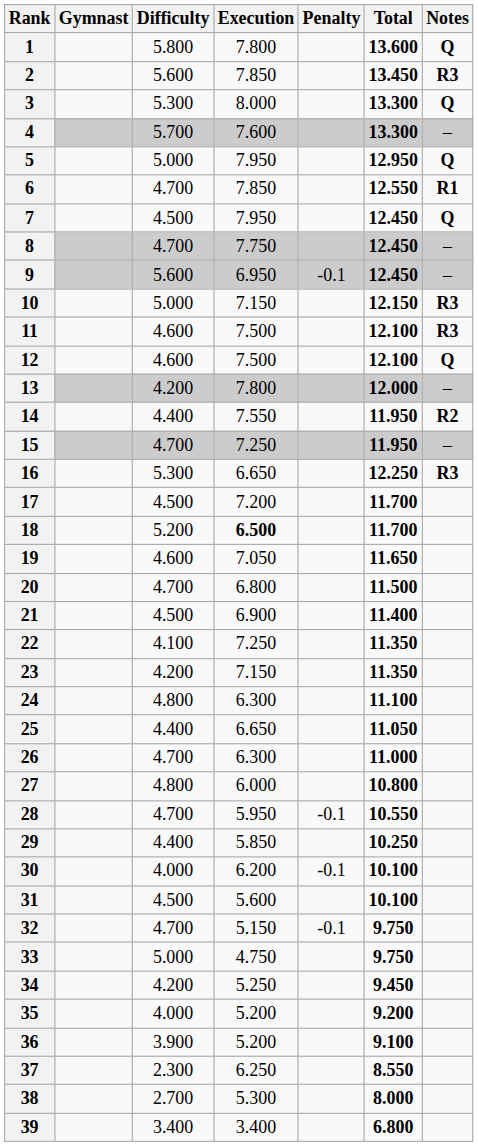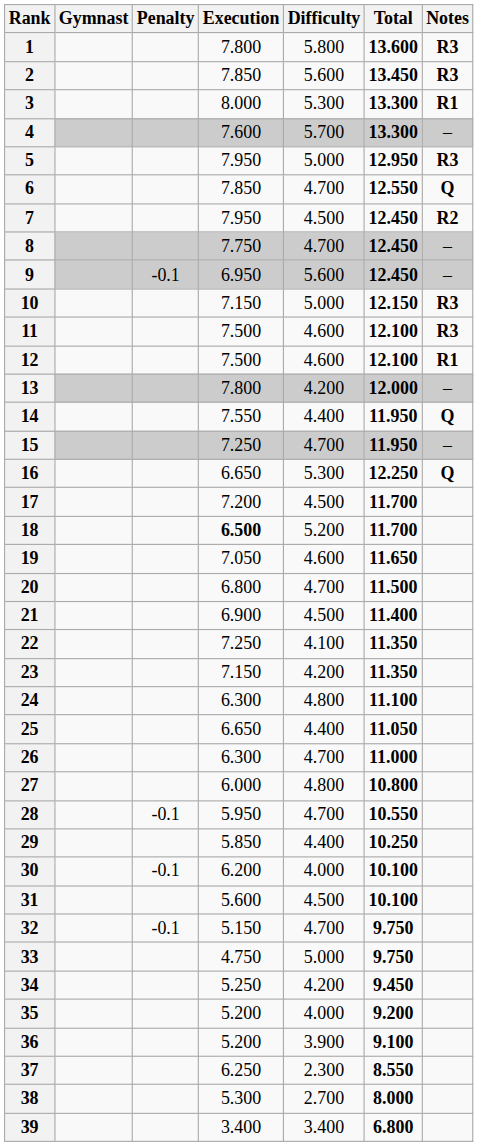 <table class="wikitable sortable" style="text-align:center">
 <tr>
 <th>Rank</th>
 <th>Gymnast</th>
+<th>Penalty</th>
+<th>Execution</th>
 <th>Difficulty</th>
-<th>Execution</th>
-<th>Penalty</th>
 <th>Total</th>
 <th>Notes</th>
 </tr>
 <tr>
 <th scope=row>1</th>
 <td align=left></td>
+<td></td>
+<td>7.800</td>
 <td>5.800</td>
-<td>7.800</td>
-<td></td>
 <td><strong>13.600</strong></td>
-<td><strong>Q</strong></td>
+<td><strong>R3</strong></td>
 </tr>
 <tr>
 <th scope=row>2</th>
 <td align=left></td>
+<td></td>
+<td>7.850</td>
 <td>5.600</td>
-<td>7.850</td>
-<td></td>
 <td><strong>13.450 </strong></td>
 <td><strong>R3</strong></td>
 </tr>
 <tr>
 <th scope=row>3</th>
 <td align=left></td>
+<td></td>
+<td>8.000</td>
 <td>5.300</td>
-<td>8.000</td>
-<td></td>
 <td><strong>13.300</strong></td>
-<td><strong>Q</strong></td>
+<td><strong>R1</strong></td>
 </tr>
 <tr bgcolor="cccccc">
 <th scope=row>4</th>
 <td align=left></td>
+<td></td>
+<td>7.600</td>
 <td>5.700</td>
-<td>7.600</td>
-<td></td>
 <td><strong>13.300</strong></td>
 <td>–</td>
 </tr>
 <tr>
 <th scope=row>5</th>
 <td align=left></td>
+<td></td>
+<td>7.950</td>
 <td>5.000</td>
-<td>7.950</td>
-<td></td>
 <td><strong>12.950</strong></td>
-<td><strong>Q</strong></td>
+<td><strong>R3</strong></td>
 </tr>
 <tr>
 <th scope=row>6</th>
 <td align=left></td>
+<td></td>
+<td>7.850</td>
 <td>4.700</td>
-<td>7.850</td>
-<td></td>
 <td><strong>12.550</strong></td>
-<td><strong>R1</strong></td>
+<td><strong>Q</strong></td>
 </tr>
 <tr>
 <th scope=row>7</th>
 <td align=left></td>
+<td></td>
+<td>7.950</td>
 <td>4.500</td>
-<td>7.950</td>
-<td></td>
 <td><strong>12.450</strong></td>
-<td><strong>Q</strong></td>
+<td><strong>R2</strong></td>
 </tr>
 <tr bgcolor="cccccc">
 <th scope=row>8</th>
 <td align=left></td>
+<td></td>
+<td>7.750</td>
 <td>4.700</td>
-<td>7.750</td>
-<td></td>
 <td><strong>12.450</strong></td>
 <td>–</td>
 </tr>
 <tr bgcolor="cccccc">
 <th scope=row>9</th>
 <td align=left></td>
+<td>-0.1</td>
+<td>6.950</td>
 <td>5.600</td>
-<td>6.950</td>
-<td>-0.1</td>
 <td><strong>12.450</strong></td>
 <td>–</td>
 </tr>
 <tr>
 <th scope=row>10</th>
 <td align=left></td>
+<td></td>
+<td>7.150</td>
 <td>5.000</td>
-<td>7.150</td>
-<td></td>
 <td><strong>12.150</strong></td>
 <td><strong>R3</strong></td>
 </tr>
 <tr>
 <th scope=row>11</th>
 <td align=left></td>
+<td></td>
+<td>7.500</td>
 <td>4.600</td>
-<td>7.500</td>
-<td></td>
 <td><strong>12.100</strong></td>
 <td><strong>R3</strong></td>
 </tr>
 <tr>
 <th scope=row>12</th>
 <td align=left></td>
+<td></td>
+<td>7.500</td>
 <td>4.600</td>
-<td>7.500</td>
-<td></td>
 <td><strong>12.100</strong></td>
-<td><strong>Q</strong></td>
+<td><strong>R1</strong></td>
 </tr>
 <tr bgcolor="cccccc">
 <th scope=row>13</th>
 <td align=left></td>
+<td></td>
+<td>7.800</td>
 <td>4.200</td>
-<td>7.800</td>
-<td></td>
 <td><strong>12.000</strong></td>
 <td>–</td>
 </tr>
 <tr>
 <th scope=row>14</th>
 <td align=left></td>
+<td></td>
+<td>7.550</td>
 <td>4.400</td>
-<td>7.550</td>
-<td></td>
 <td><strong>11.950</strong></td>
-<td><strong>R2</strong></td>
+<td><strong>Q</strong></td>
 </tr>
 <tr bgcolor="cccccc">
 <th scope=row>15</th>
 <td align=left></td>
+<td></td>
+<td>7.250</td>
 <td>4.700</td>
-<td>7.250</td>
-<td></td>
 <td><strong>11.950</strong></td>
 <td>–</td>
 </tr>
 <tr>
 <th scope=row>16</th>
 <td align=left></td>
+<td></td>
+<td>6.650</td>
 <td>5.300</td>
-<td>6.650</td>
-<td></td>
 <td><strong>12.250</strong></td>
-<td><strong>R3</strong></td>
+<td><strong>Q</strong></td>
 </tr>
 <tr>
 <th scope=row>17</th>
 <td align=left></td>
+<td></td>
+<td>7.200</td>
 <td>4.500</td>
-<td>7.200</td>
-<td></td>
 <td><strong>11.700</strong></td>
 <td></td>
 </tr>
 <tr>
 <th scope=row>18</th>
 <td align=left></td>
+<td></td>
+<td><strong>6.500</strong></td>
 <td>5.200</td>
-<td><strong>6.500</strong></td>
-<td></td>
 <td><strong>11.700 </strong></td>
 <td></td>
 </tr>
 <tr>
 <th scope=row>19</th>
 <td align=left></td>
+<td></td>
+<td>7.050</td>
 <td>4.600</td>
-<td>7.050</td>
-<td></td>
 <td><strong>11.650</strong></td>
 <td></td>
 </tr>
 <tr>
 <th scope=row>20</th>
 <td align=left></td>
+<td></td>
+<td>6.800</td>
 <td>4.700</td>
-<td>6.800</td>
-<td></td>
 <td><strong>11.500</strong></td>
 <td></td>
 </tr>
 <tr>
 <th scope=row>21</th>
 <td align=left></td>
+<td></td>
+<td>6.900</td>
 <td>4.500</td>
-<td>6.900</td>
-<td></td>
 <td><strong>11.400</strong></td>
 <td></td>
 </tr>
 <tr>
 <th scope=row>22</th>
 <td align=left></td>
+<td></td>
+<td>7.250</td>
 <td>4.100</td>
-<td>7.250</td>
-<td></td>
 <td><strong>11.350</strong></td>
 <td></td>
 </tr>
 <tr>
 <th scope=row>23</th>
 <td align=left></td>
+<td></td>
+<td>7.150</td>
 <td>4.200</td>
-<td>7.150</td>
-<td></td>
 <td><strong>11.350</strong></td>
 <td></td>
 </tr>
 <tr>
 <th scope=row>24</th>
 <td align=left></td>
+<td></td>
+<td>6.300</td>
 <td>4.800</td>
-<td>6.300</td>
-<td></td>
 <td><strong>11.100</strong></td>
 <td></td>
 </tr>
 <tr>
 <th scope=row>25</th>
 <td align=left></td>
+<td></td>
+<td>6.650</td>
 <td>4.400</td>
-<td>6.650</td>
-<td></td>
 <td><strong>11.050</strong></td>
 <td></td>
 </tr>
 <tr>
 <th scope=row>26</th>
 <td align=left></td>
+<td></td>
+<td>6.300</td>
 <td>4.700</td>
-<td>6.300</td>
-<td></td>
 <td><strong>11.000</strong></td>
 <td></td>
 </tr>
 <tr>
 <th scope=row>27</th>
 <td align=left></td>
+<td></td>
+<td>6.000</td>
 <td>4.800</td>
-<td>6.000</td>
-<td></td>
 <td><strong>10.800 </strong></td>
 <td></td>
 </tr>
 <tr>
 <th scope=row>28</th>
 <td align=left></td>
+<td>-0.1</td>
+<td>5.950</td>
 <td>4.700</td>
-<td>5.950</td>
-<td>-0.1</td>
 <td><strong>10.550</strong></td>
 <td></td>
 </tr>
 <tr>
 <th scope=row>29</th>
 <td align=left></td>
+<td></td>
+<td>5.850</td>
 <td>4.400</td>
-<td>5.850</td>
-<td></td>
 <td><strong>10.250</strong></td>
 <td></td>
 </tr>
 <tr>
 <th scope=row>30</th>
 <td align=left></td>
+<td>-0.1</td>
+<td>6.200</td>
 <td>4.000</td>
-<td>6.200</td>
-<td>-0.1</td>
 <td><strong>10.100</strong></td>
 <td></td>
 </tr>
 <tr>
 <th scope=row>31</th>
 <td align=left></td>
+<td></td>
+<td>5.600</td>
 <td>4.500</td>
-<td>5.600</td>
-<td></td>
 <td><strong>10.100</strong></td>
 <td></td>
 </tr>
 <tr>
 <th scope=row>32</th>
 <td align=left></td>
+<td>-0.1</td>
+<td>5.150</td>
 <td>4.700</td>
-<td>5.150</td>
-<td>-0.1</td>
 <td><strong>9.750</strong></td>
 <td></td>
 </tr>
 <tr>
 <th scope=row>33</th>
 <td align=left></td>
+<td></td>
+<td>4.750</td>
 <td>5.000</td>
-<td>4.750</td>
-<td></td>
 <td><strong>9.750 </strong></td>
 <td></td>
 </tr>
 <tr>
 <th scope=row>34</th>
 <td align=left></td>
+<td></td>
+<td>5.250</td>
 <td>4.200</td>
-<td>5.250</td>
-<td></td>
 <td><strong>9.450</strong></td>
 <td></td>
 </tr>
 <tr>
 <th scope=row>35</th>
 <td align=left></td>
+<td></td>
+<td>5.200</td>
 <td>4.000</td>
-<td>5.200</td>
-<td></td>
 <td><strong>9.200</strong></td>
 <td></td>
 </tr>
 <tr>
 <th scope=row>36</th>
 <td align=left></td>
+<td></td>
+<td>5.200</td>
 <td>3.900</td>
-<td>5.200</td>
-<td></td>
 <td><strong>9.100</strong></td>
 <td></td>
 </tr>
 <tr>
 <th scope=row>37</th>
 <td align=left></td>
+<td></td>
+<td>6.250</td>
 <td>2.300</td>
-<td>6.250</td>
-<td></td>
 <td><strong>8.550 </strong></td>
 <td></td>
 </tr>
 <tr>
 <th scope=row>38</th>
 <td align=left></td>
+<td></td>
+<td>5.300</td>
 <td>2.700</td>
-<td>5.300</td>
-<td></td>
 <td><strong>8.000</strong></td>
 <td></td>
 </tr>
 <tr>
 <th scope=row>39</th>
 <td align=left></td>
+<td></td>
 <td>3.400</td>
 <td>3.400</td>
-<td></td>
 <td><strong>6.800</strong></td>
 <td></td>
 </tr>
 </table>
